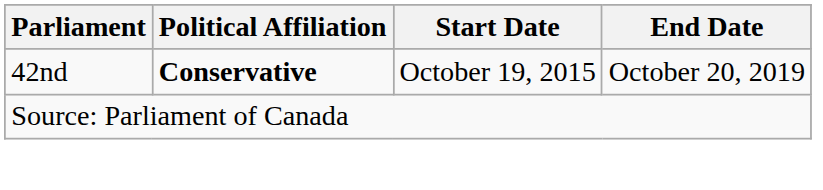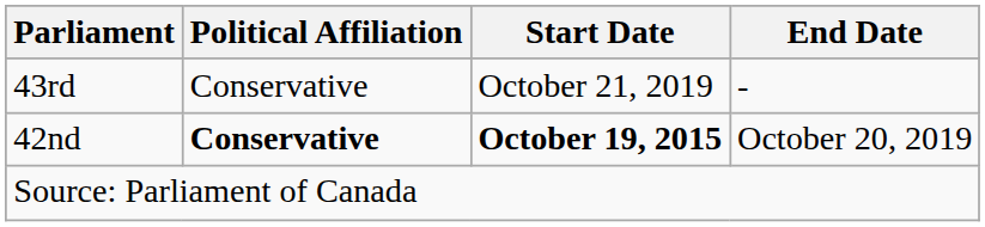 <table class="wikitable">
 <tr>
 <th>Parliament</th>
 <th>Political Affiliation</th>
 <th>Start Date</th>
 <th>End Date</th>
 </tr>
 <tr>
+<td>43rd</td>
+<td>Conservative</td>
+<td>October 21, 2019</td>
+<td>-</td>
+</tr>
+<tr>
 <td>42nd</td>
 <td><strong>Conservative</strong></td>
-<td>October 19, 2015</td>
+<td><strong>October 19, 2015</strong></td>
 <td>October 20, 2019</td>
 </tr>
 <tr>
 <td colspan="4">Source: Parliament of Canada</td>
 </tr>
 </table>
